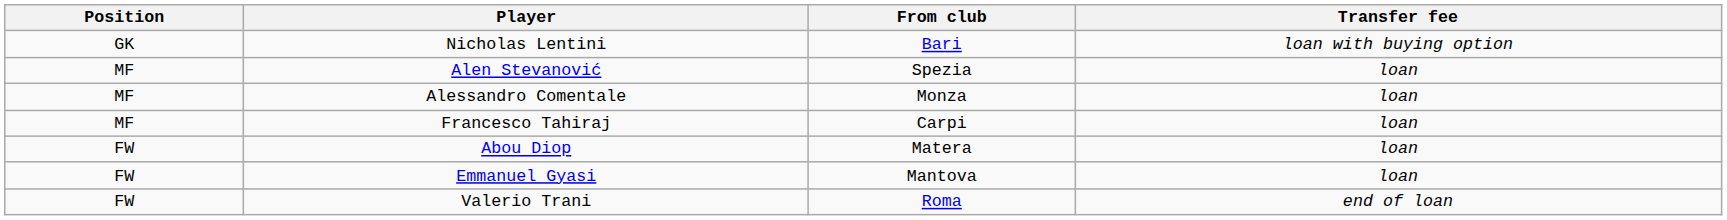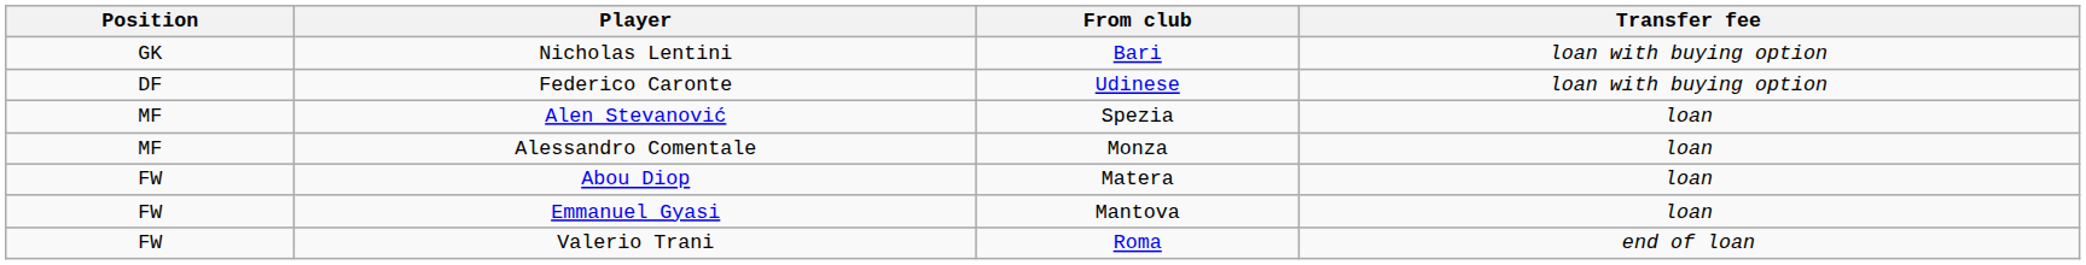 <table class="wikitable sortable" style="width:90%; text-align:center; font-size:85%; text-align:centre;">
 <tr>
 <th>Position</th>
 <th>Player</th>
 <th>From club</th>
 <th>Transfer fee</th>
 </tr>
 <tr>
 <td>GK</td>
 <td>Nicholas Lentini</td>
 <td><a href='#'>Bari</a></td>
 <td><em>loan with buying option</em></td>
 </tr>
 <tr>
+<td>DF</td>
+<td>Federico Caronte</td>
+<td><a href='#'>Udinese</a></td>
+<td><em>loan with buying option</em></td>
+</tr>
+<tr>
 <td>MF</td>
 <td><a href='#'>Alen Stevanović</a></td>
 <td>Spezia</td>
 <td><em>loan</em></td>
 </tr>
 <tr>
 <td>MF</td>
 <td>Alessandro Comentale</td>
 <td>Monza</td>
-<td><em>loan</em></td>
-</tr>
-<tr>
-<td>MF</td>
-<td>Francesco Tahiraj</td>
-<td>Carpi</td>
 <td><em>loan</em></td>
 </tr>
 <tr>
 <td>FW</td>
 <td><a href='#'>Abou Diop</a></td>
 <td>Matera</td>
 <td><em>loan</em></td>
 </tr>
 <tr>
 <td>FW</td>
 <td><a href='#'>Emmanuel Gyasi</a></td>
 <td>Mantova</td>
 <td><em>loan</em></td>
 </tr>
 <tr>
 <td>FW</td>
 <td>Valerio Trani</td>
 <td><a href='#'>Roma</a></td>
 <td><em>end of loan</em></td>
 </tr>
 </table>
